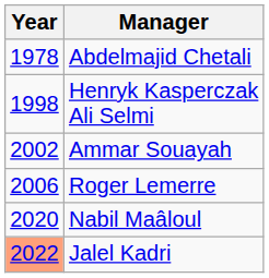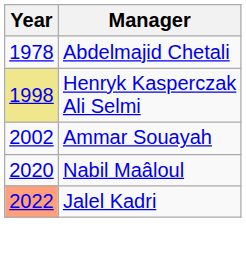 <table class="wikitable">
 <tr>
 <th>Year</th>
 <th>Manager</th>
 </tr>
 <tr>
 <td align=center><a href='#'>1978</a></td>
 <td> <a href='#'>Abdelmajid Chetali</a></td>
 </tr>
 <tr>
-<td align=center><a href='#'>1998</a></td>
+<td align=center style="background: khaki;"><a href='#'>1998</a></td>
 <td> <a href='#'>Henryk Kasperczak</a> <br>  <a href='#'>Ali Selmi</a></td>
 </tr>
 <tr>
 <td align=center><a href='#'>2002</a></td>
 <td> <a href='#'>Ammar Souayah</a></td>
-</tr>
-<tr>
-<td align=center><a href='#'>2006</a></td>
-<td> <a href='#'>Roger Lemerre</a></td>
 </tr>
 <tr>
 <td align=center><a href='#'>2020</a></td>
 <td> <a href='#'>Nabil Maâloul</a></td>
 </tr>
 <tr>
 <td align=center style="background: lightsalmon;"><a href='#'>2022</a></td>
 <td> <a href='#'>Jalel Kadri</a></td>
 </tr>
 </table>
